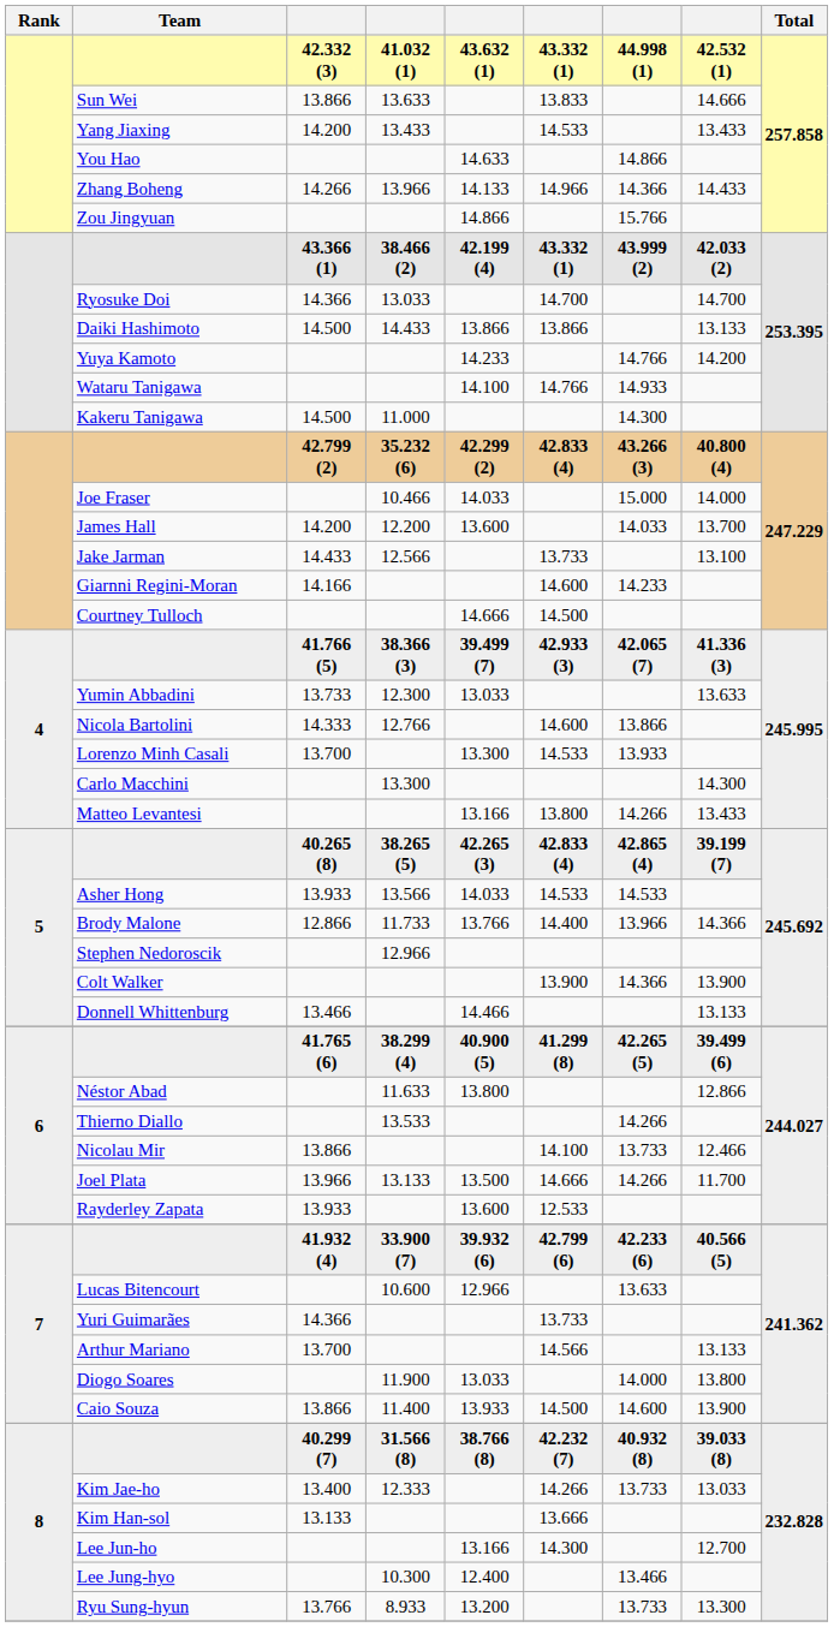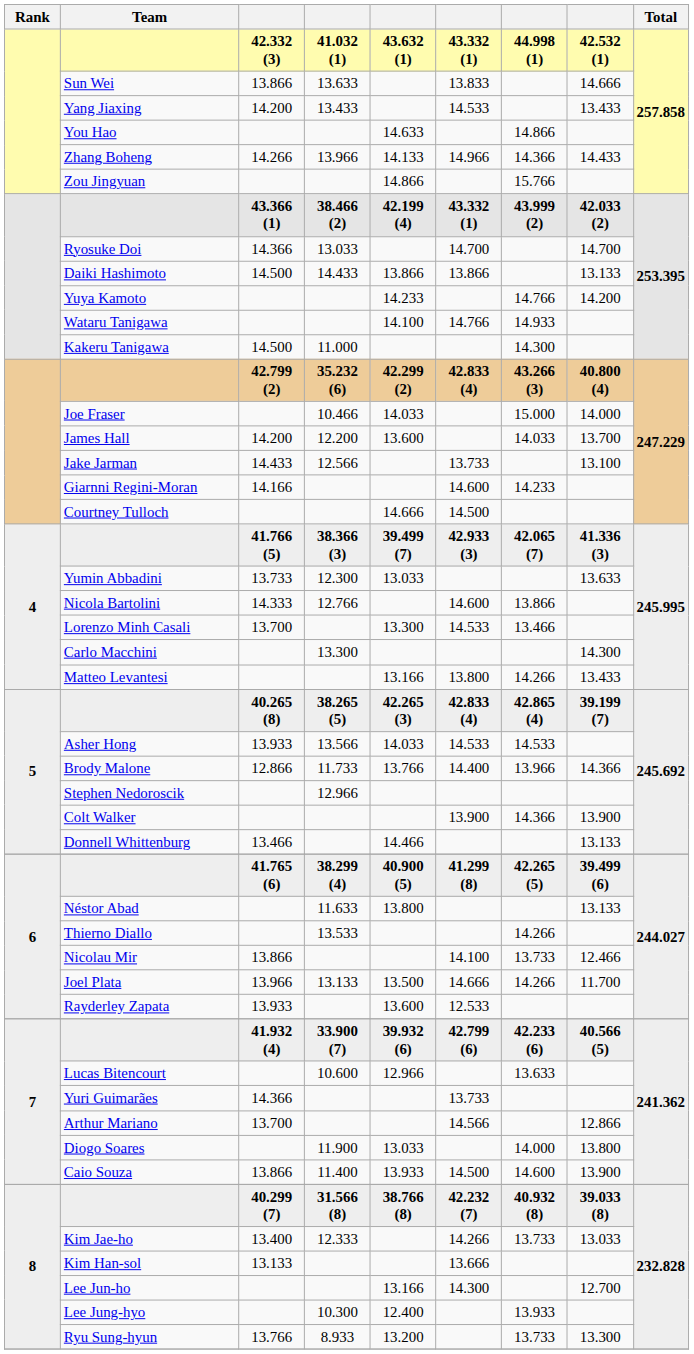 <table class="wikitable sortable" style="text-align:center; font-size:95%">
 <tr>
 <th scope="col" style="width:50px;">Rank</th>
 <th scope="col" style="width:175px;">Team</th>
 <th scope="col" style="width:60px;"></th>
 <th scope="col" style="width:60px;"></th>
 <th scope="col" style="width:60px;"></th>
 <th scope="col" style="width:60px;"></th>
 <th scope="col" style="width:60px;"></th>
 <th scope="col" style="width:60px;"></th>
 <th>Total</th>
 </tr>
 <tr style="background:#fffcaf;">
 <td rowspan="6"><strong></strong></td>
 <td style="text-align:left;"><strong></strong></td>
 <td><strong>42.332 (3)</strong></td>
 <td><strong>41.032 (1)</strong></td>
 <td><strong>43.632 (1)</strong></td>
 <td><strong>43.332 (1)</strong></td>
 <td><strong>44.998 (1)</strong></td>
 <td><strong>42.532 (1)</strong></td>
 <td rowspan="6"><strong>257.858</strong></td>
 </tr>
 <tr>
 <td style="text-align:left;"><a href='#'>Sun Wei</a></td>
 <td>13.866</td>
 <td>13.633</td>
 <td></td>
 <td>13.833</td>
 <td></td>
 <td>14.666</td>
 </tr>
 <tr>
 <td style="text-align:left;"><a href='#'>Yang Jiaxing</a></td>
 <td>14.200</td>
 <td>13.433</td>
 <td></td>
 <td>14.533</td>
 <td></td>
 <td>13.433</td>
 </tr>
 <tr>
 <td style="text-align:left;"><a href='#'>You Hao</a></td>
 <td></td>
 <td></td>
 <td>14.633</td>
 <td></td>
 <td>14.866</td>
 <td></td>
 </tr>
 <tr>
 <td style="text-align:left;"><a href='#'>Zhang Boheng</a></td>
 <td>14.266</td>
 <td>13.966</td>
 <td>14.133</td>
 <td>14.966</td>
 <td>14.366</td>
 <td>14.433</td>
 </tr>
 <tr>
 <td style="text-align:left;"><a href='#'>Zou Jingyuan</a></td>
 <td></td>
 <td></td>
 <td>14.866</td>
 <td></td>
 <td>15.766</td>
 <td></td>
 </tr>
 <tr style="background:#e5e5e5;">
 <td rowspan="6"><strong></strong></td>
 <td style="text-align:left;"><strong></strong></td>
 <td><strong>43.366 (1)</strong></td>
 <td><strong>38.466 (2)</strong></td>
 <td><strong>42.199 (4)</strong></td>
 <td><strong>43.332 (1)</strong></td>
 <td><strong>43.999 (2)</strong></td>
 <td><strong>42.033 (2)</strong></td>
 <td rowspan="6"><strong>253.395</strong></td>
 </tr>
 <tr>
 <td style="text-align:left;"><a href='#'>Ryosuke Doi</a></td>
 <td>14.366</td>
 <td>13.033</td>
 <td></td>
 <td>14.700</td>
 <td></td>
 <td>14.700</td>
 </tr>
 <tr>
 <td style="text-align:left;"><a href='#'>Daiki Hashimoto</a></td>
 <td>14.500</td>
 <td>14.433</td>
 <td>13.866</td>
 <td>13.866</td>
 <td></td>
 <td>13.133</td>
 </tr>
 <tr>
 <td style="text-align:left;"><a href='#'>Yuya Kamoto</a></td>
 <td></td>
 <td></td>
 <td>14.233</td>
 <td></td>
 <td>14.766</td>
 <td>14.200</td>
 </tr>
 <tr>
 <td style="text-align:left;"><a href='#'>Wataru Tanigawa</a></td>
 <td></td>
 <td></td>
 <td>14.100</td>
 <td>14.766</td>
 <td>14.933</td>
 <td></td>
 </tr>
 <tr>
 <td style="text-align:left;"><a href='#'>Kakeru Tanigawa</a></td>
 <td>14.500</td>
 <td>11.000</td>
 <td></td>
 <td></td>
 <td>14.300</td>
 <td></td>
 </tr>
 <tr style="background:#ec9;">
 <td rowspan="6"><strong></strong></td>
 <td style="text-align:left;"><strong></strong></td>
 <td><strong>42.799 (2)</strong></td>
 <td><strong>35.232 (6)</strong></td>
 <td><strong>42.299 (2)</strong></td>
 <td><strong>42.833 (4)</strong></td>
 <td><strong>43.266 (3)</strong></td>
 <td><strong>40.800 (4)</strong></td>
 <td rowspan="6"><strong>247.229</strong></td>
 </tr>
 <tr>
 <td style="text-align:left;"><a href='#'>Joe Fraser</a></td>
 <td></td>
 <td>10.466</td>
 <td>14.033</td>
 <td></td>
 <td>15.000</td>
 <td>14.000</td>
 </tr>
 <tr>
 <td style="text-align:left;"><a href='#'>James Hall</a></td>
 <td>14.200</td>
 <td>12.200</td>
 <td>13.600</td>
 <td></td>
 <td>14.033</td>
 <td>13.700</td>
 </tr>
 <tr>
 <td style="text-align:left;"><a href='#'>Jake Jarman</a></td>
 <td>14.433</td>
 <td>12.566</td>
 <td></td>
 <td>13.733</td>
 <td></td>
 <td>13.100</td>
 </tr>
 <tr>
 <td style="text-align:left;"><a href='#'>Giarnni Regini-Moran</a></td>
 <td>14.166</td>
 <td></td>
 <td></td>
 <td>14.600</td>
 <td>14.233</td>
 <td></td>
 </tr>
 <tr>
 <td style="text-align:left;"><a href='#'>Courtney Tulloch</a></td>
 <td></td>
 <td></td>
 <td>14.666</td>
 <td>14.500</td>
 <td></td>
 <td></td>
 </tr>
 <tr style="background:#eee;">
 <td rowspan="6"><strong>4</strong></td>
 <td style="text-align:left;"><strong></strong></td>
 <td><strong>41.766 (5)</strong></td>
 <td><strong>38.366 (3)</strong></td>
 <td><strong>39.499 (7)</strong></td>
 <td><strong>42.933 (3)</strong></td>
 <td><strong>42.065 (7)</strong></td>
 <td><strong>41.336 (3)</strong></td>
 <td rowspan="6"><strong>245.995</strong></td>
 </tr>
 <tr>
 <td style="text-align:left;"><a href='#'>Yumin Abbadini</a></td>
 <td>13.733</td>
 <td>12.300</td>
 <td>13.033</td>
 <td></td>
 <td></td>
 <td>13.633</td>
 </tr>
 <tr>
 <td style="text-align:left;"><a href='#'>Nicola Bartolini</a></td>
 <td>14.333</td>
 <td>12.766</td>
 <td></td>
 <td>14.600</td>
 <td>13.866</td>
 <td></td>
 </tr>
 <tr>
 <td style="text-align:left;"><a href='#'>Lorenzo Minh Casali</a></td>
 <td>13.700</td>
 <td></td>
 <td>13.300</td>
 <td>14.533</td>
-<td>13.933</td>
+<td>13.466</td>
 <td></td>
 </tr>
 <tr>
 <td style="text-align:left;"><a href='#'>Carlo Macchini</a></td>
 <td></td>
 <td>13.300</td>
 <td></td>
 <td></td>
 <td></td>
 <td>14.300</td>
 </tr>
 <tr>
 <td style="text-align:left;"><a href='#'>Matteo Levantesi</a></td>
 <td></td>
 <td></td>
 <td>13.166</td>
 <td>13.800</td>
 <td>14.266</td>
 <td>13.433</td>
 </tr>
 <tr>
 </tr>
 <tr style="background:#eee;">
 <td rowspan="6"><strong>5</strong></td>
 <td style="text-align:left;"><strong></strong></td>
 <td><strong>40.265 (8)</strong></td>
 <td><strong>38.265 (5)</strong></td>
 <td><strong>42.265 (3)</strong></td>
 <td><strong>42.833 (4)</strong></td>
 <td><strong>42.865 (4)</strong></td>
 <td><strong>39.199 (7)</strong></td>
 <td rowspan="6"><strong>245.692</strong></td>
 </tr>
 <tr>
 <td style="text-align:left;"><a href='#'>Asher Hong</a></td>
 <td>13.933</td>
 <td>13.566</td>
 <td>14.033</td>
 <td>14.533</td>
 <td>14.533</td>
 <td></td>
 </tr>
 <tr>
 <td style="text-align:left;"><a href='#'>Brody Malone</a></td>
 <td>12.866</td>
 <td>11.733</td>
 <td>13.766</td>
 <td>14.400</td>
 <td>13.966</td>
 <td>14.366</td>
 </tr>
 <tr>
 <td style="text-align:left;"><a href='#'>Stephen Nedoroscik</a></td>
 <td></td>
 <td>12.966</td>
 <td></td>
 <td></td>
 <td></td>
 <td></td>
 </tr>
 <tr>
 <td style="text-align:left;"><a href='#'>Colt Walker</a></td>
 <td></td>
 <td></td>
 <td></td>
 <td>13.900</td>
 <td>14.366</td>
 <td>13.900</td>
 </tr>
 <tr>
 <td style="text-align:left;"><a href='#'>Donnell Whittenburg</a></td>
 <td>13.466</td>
 <td></td>
 <td>14.466</td>
 <td></td>
 <td></td>
 <td>13.133</td>
 </tr>
 <tr>
 </tr>
 <tr style="background:#eee;">
 <td rowspan="6"><strong>6</strong></td>
 <td style="text-align:left;"><strong></strong></td>
 <td><strong>41.765 (6)</strong></td>
 <td><strong>38.299 (4)</strong></td>
 <td><strong>40.900 (5)</strong></td>
 <td><strong>41.299 (8)</strong></td>
 <td><strong>42.265 (5)</strong></td>
 <td><strong>39.499 (6)</strong></td>
 <td rowspan="6"><strong>244.027</strong></td>
 </tr>
 <tr>
 <td style="text-align:left;"><a href='#'>Néstor Abad</a></td>
 <td></td>
 <td>11.633</td>
 <td>13.800</td>
 <td></td>
 <td></td>
-<td>12.866</td>
+<td>13.133</td>
 </tr>
 <tr>
 <td style="text-align:left;"><a href='#'>Thierno Diallo</a></td>
 <td></td>
 <td>13.533</td>
 <td></td>
 <td></td>
 <td>14.266</td>
 <td></td>
 </tr>
 <tr>
 <td style="text-align:left;"><a href='#'>Nicolau Mir</a></td>
 <td>13.866</td>
 <td></td>
 <td></td>
 <td>14.100</td>
 <td>13.733</td>
 <td>12.466</td>
 </tr>
 <tr>
 <td style="text-align:left;"><a href='#'>Joel Plata</a></td>
 <td>13.966</td>
 <td>13.133</td>
 <td>13.500</td>
 <td>14.666</td>
 <td>14.266</td>
 <td>11.700</td>
 </tr>
 <tr>
 <td style="text-align:left;"><a href='#'>Rayderley Zapata</a></td>
 <td>13.933</td>
 <td></td>
 <td>13.600</td>
 <td>12.533</td>
 <td></td>
 <td></td>
 </tr>
 <tr>
 </tr>
 <tr style="background:#eee;">
 <td rowspan="6"><strong>7</strong></td>
 <td style="text-align:left;"><strong></strong></td>
 <td><strong>41.932 (4)</strong></td>
 <td><strong>33.900 (7)</strong></td>
 <td><strong>39.932 (6)</strong></td>
 <td><strong>42.799 (6)</strong></td>
 <td><strong>42.233 (6)</strong></td>
 <td><strong>40.566 (5)</strong></td>
 <td rowspan="6"><strong>241.362</strong></td>
 </tr>
 <tr>
 <td style="text-align:left;"><a href='#'>Lucas Bitencourt</a></td>
 <td></td>
 <td>10.600</td>
 <td>12.966</td>
 <td></td>
 <td>13.633</td>
 <td></td>
 </tr>
 <tr>
 <td style="text-align:left;"><a href='#'>Yuri Guimarães</a></td>
 <td>14.366</td>
 <td></td>
 <td></td>
 <td>13.733</td>
 <td></td>
 <td></td>
 </tr>
 <tr>
 <td style="text-align:left;"><a href='#'>Arthur Mariano</a></td>
 <td>13.700</td>
 <td></td>
 <td></td>
 <td>14.566</td>
 <td></td>
-<td>13.133</td>
+<td>12.866</td>
 </tr>
 <tr>
 <td style="text-align:left;"><a href='#'>Diogo Soares</a></td>
 <td></td>
 <td>11.900</td>
 <td>13.033</td>
 <td></td>
 <td>14.000</td>
 <td>13.800</td>
 </tr>
 <tr>
 <td style="text-align:left;"><a href='#'>Caio Souza</a></td>
 <td>13.866</td>
 <td>11.400</td>
 <td>13.933</td>
 <td>14.500</td>
 <td>14.600</td>
 <td>13.900</td>
 </tr>
 <tr>
 </tr>
 <tr style="background:#eee;">
 <td rowspan="6"><strong>8</strong></td>
 <td style="text-align:left;"><strong></strong></td>
 <td><strong>40.299 (7)</strong></td>
 <td><strong>31.566 (8)</strong></td>
 <td><strong>38.766 (8)</strong></td>
 <td><strong>42.232 (7)</strong></td>
 <td><strong>40.932 (8)</strong></td>
 <td><strong>39.033 (8)</strong></td>
 <td rowspan="6"><strong>232.828</strong></td>
 </tr>
 <tr>
 <td style="text-align:left;"><a href='#'>Kim Jae-ho</a></td>
 <td>13.400</td>
 <td>12.333</td>
 <td></td>
 <td>14.266</td>
 <td>13.733</td>
 <td>13.033</td>
 </tr>
 <tr>
 <td style="text-align:left;"><a href='#'>Kim Han-sol</a></td>
 <td>13.133</td>
 <td></td>
 <td></td>
 <td>13.666</td>
 <td></td>
 <td></td>
 </tr>
 <tr>
 <td style="text-align:left;"><a href='#'>Lee Jun-ho</a></td>
 <td></td>
 <td></td>
 <td>13.166</td>
 <td>14.300</td>
 <td></td>
 <td>12.700</td>
 </tr>
 <tr>
 <td style="text-align:left;"><a href='#'>Lee Jung-hyo</a></td>
 <td></td>
 <td>10.300</td>
 <td>12.400</td>
 <td></td>
-<td>13.466</td>
+<td>13.933</td>
 <td></td>
 </tr>
 <tr>
 <td style="text-align:left;"><a href='#'>Ryu Sung-hyun</a></td>
 <td>13.766</td>
 <td>8.933</td>
 <td>13.200</td>
 <td></td>
 <td>13.733</td>
 <td>13.300</td>
 </tr>
 <tr>
 </tr>
 </table>
